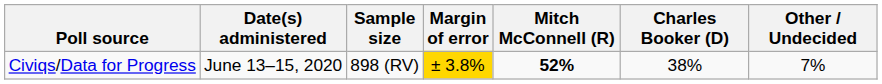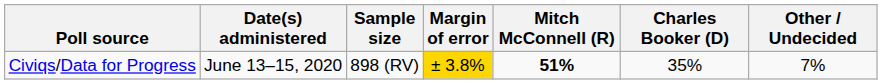 <table class="wikitable" style="font-size:90%;text-align:center;">
 <tr valign=bottom>
 <th>Poll source</th>
 <th>Date(s)<br>administered</th>
 <th>Sample<br>size</th>
 <th>Margin<br>of error</th>
 <th style="width:100px;">Mitch<br>McConnell (R)</th>
 <th style="width:100px;">Charles<br>Booker (D)</th>
 <th style="width:100px;">Other /<br>Undecided</th>
 </tr>
 <tr>
 <td style="text-align:left;"><a href='#'>Civiqs</a>/<a href='#'>Data for Progress</a></td>
 <td>June 13–15, 2020</td>
 <td>898 (RV)</td>
 <td style="background: gold;">± 3.8%</td>
-<td><strong>52%</strong></td>
-<td>38%</td>
+<td><strong>51%</strong></td>
+<td>35%</td>
 <td>7%</td>
 </tr>
 </table>
